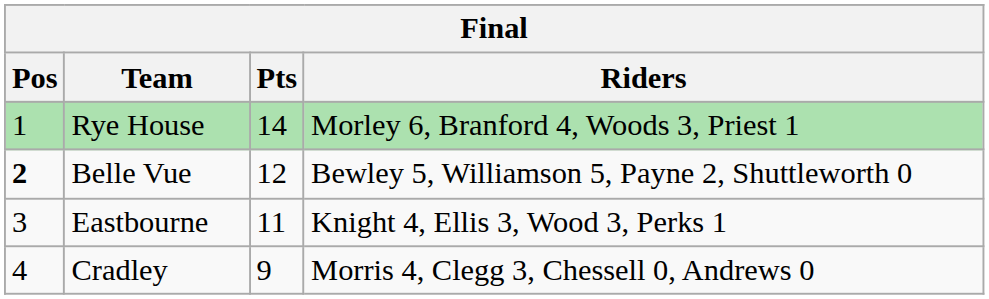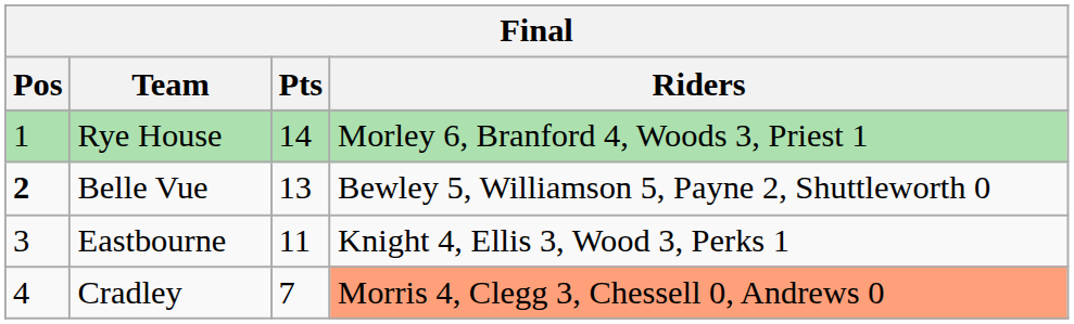 <table class="wikitable">
 <tr>
 <th colspan="4">Final</th>
 </tr>
 <tr>
 <th width=20>Pos</th>
 <th width=90>Team</th>
 <th width=20>Pts</th>
 <th width=350>Riders</th>
 </tr>
 <tr style="background:#ACE1AF;">
 <td>1</td>
 <td align=left>Rye House</td>
 <td>14</td>
 <td>Morley 6, Branford 4, Woods 3, Priest 1</td>
 </tr>
 <tr>
 <td><strong>2</strong></td>
 <td align=left>Belle Vue</td>
-<td>12</td>
+<td>13</td>
 <td>Bewley 5, Williamson 5, Payne 2, Shuttleworth 0</td>
 </tr>
 <tr>
 <td>3</td>
 <td align=left>Eastbourne</td>
 <td>11</td>
 <td>Knight 4, Ellis 3, Wood 3, Perks 1</td>
 </tr>
 <tr>
 <td>4</td>
 <td align=left>Cradley</td>
-<td>9</td>
-<td>Morris 4, Clegg 3, Chessell 0, Andrews 0</td>
+<td>7</td>
+<td style="background: lightsalmon;">Morris 4, Clegg 3, Chessell 0, Andrews 0</td>
 </tr>
 </table>
